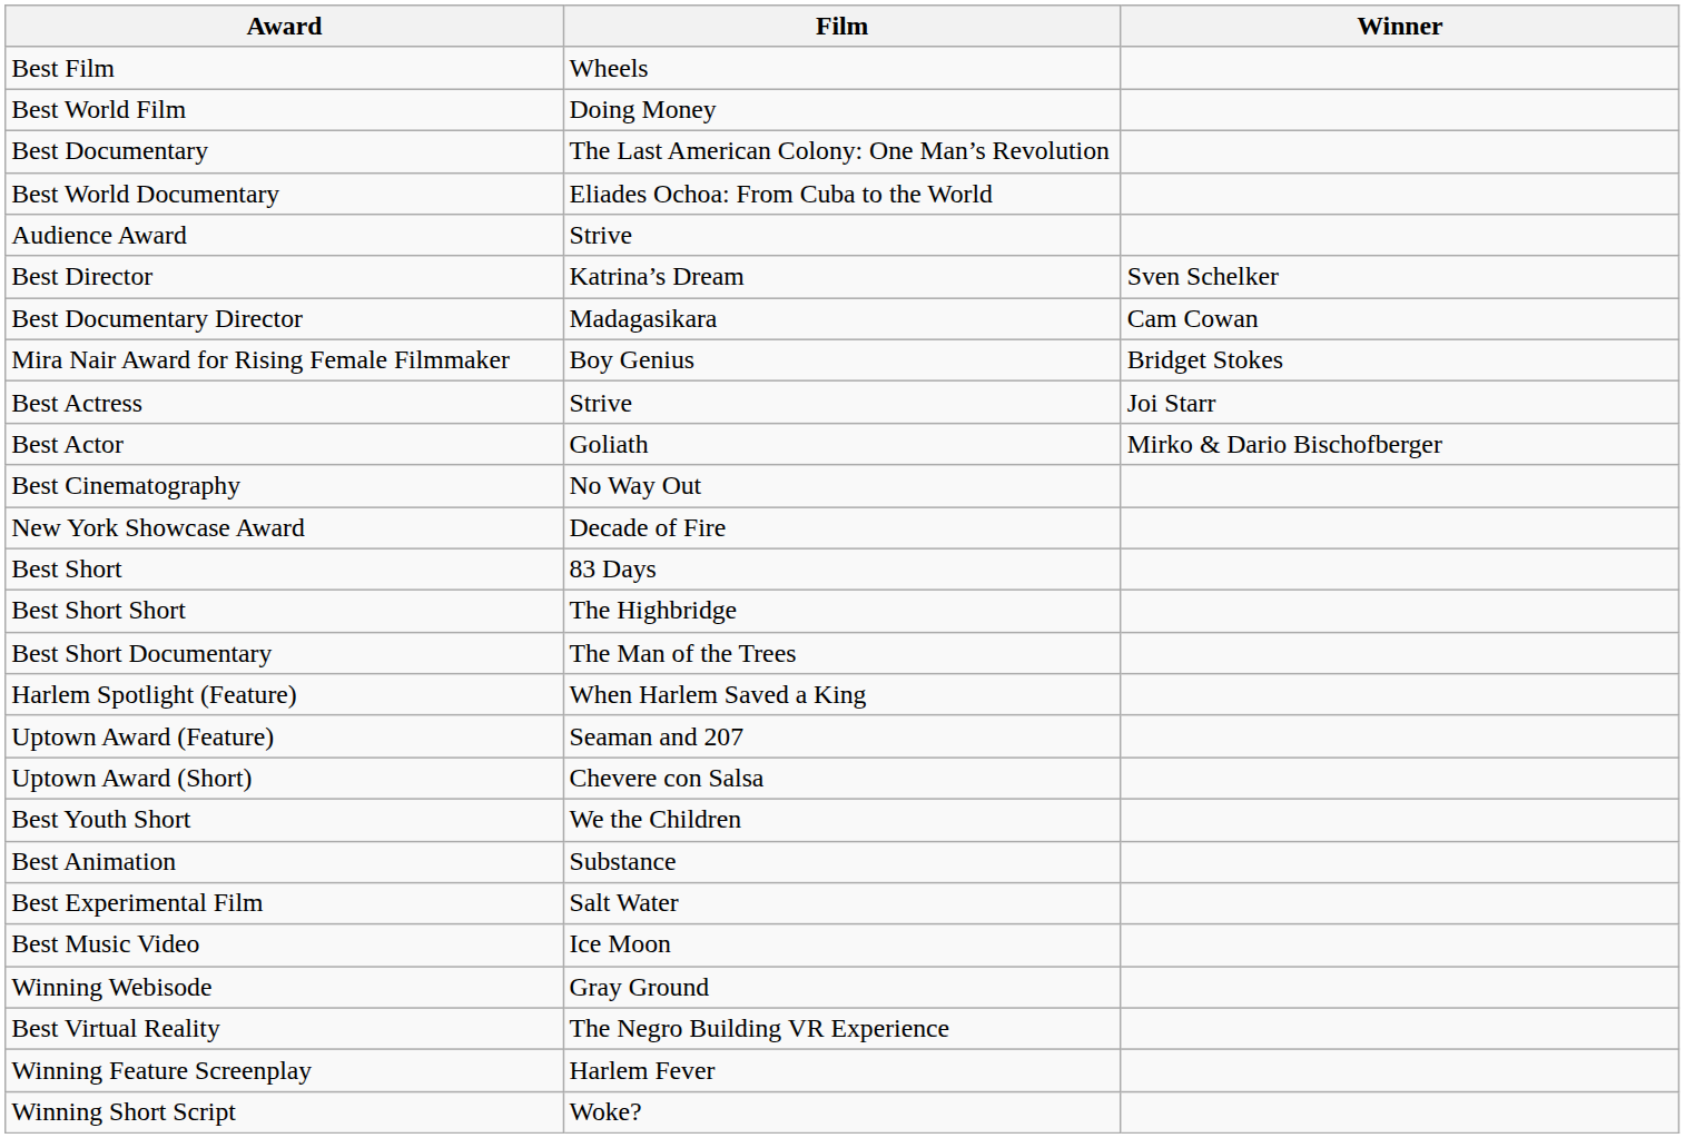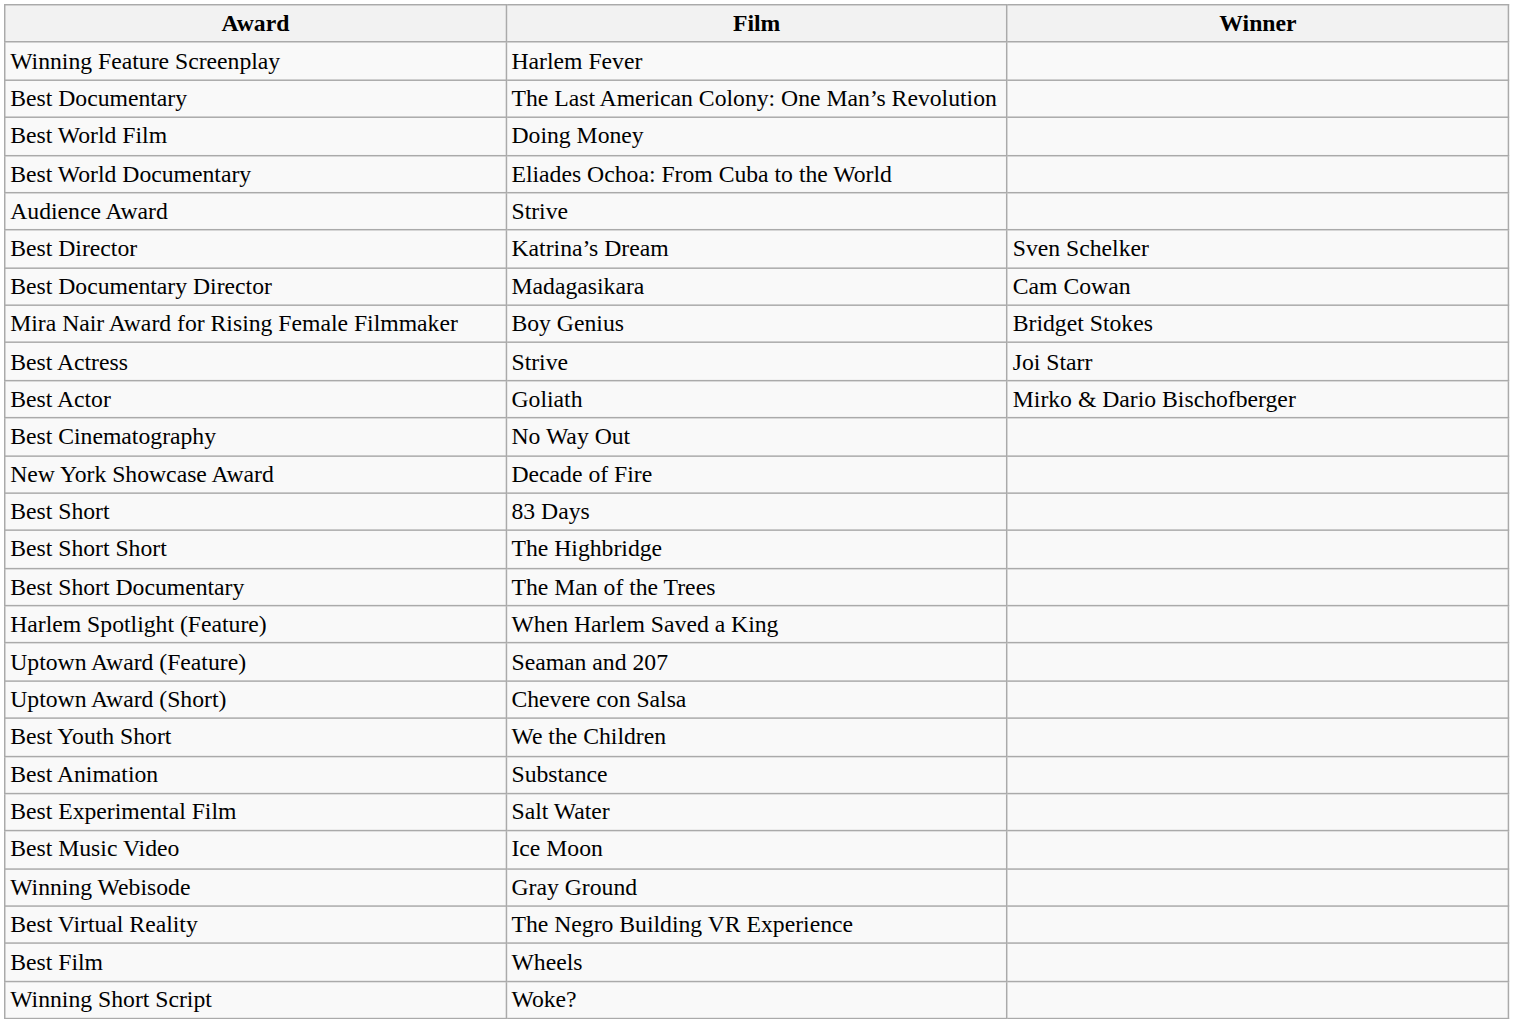 <table class="wikitable">
 <tr>
 <th width=33%>Award</th>
 <th width=33%>Film</th>
 <th width=33%>Winner</th>
 </tr>
 <tr>
-<td>Best Film</td>
-<td>Wheels</td>
+<td>Winning Feature Screenplay</td>
+<td>Harlem Fever</td>
+<td></td>
+</tr>
+<tr>
+<td>Best Documentary</td>
+<td>The Last American Colony: One Man’s Revolution</td>
 <td></td>
 </tr>
 <tr>
 <td>Best World Film</td>
 <td>Doing Money</td>
-<td></td>
-</tr>
-<tr>
-<td>Best Documentary</td>
-<td>The Last American Colony: One Man’s Revolution</td>
 <td></td>
 </tr>
 <tr>
 <td>Best World Documentary</td>
 <td>Eliades Ochoa: From Cuba to the World</td>
 <td></td>
 </tr>
 <tr>
 <td>Audience Award</td>
 <td>Strive</td>
 <td></td>
 </tr>
 <tr>
 <td>Best Director</td>
 <td>Katrina’s Dream</td>
 <td>Sven Schelker</td>
 </tr>
 <tr>
 <td>Best Documentary Director</td>
 <td>Madagasikara</td>
 <td>Cam Cowan</td>
 </tr>
 <tr>
 <td>Mira Nair Award for Rising Female Filmmaker</td>
 <td>Boy Genius</td>
 <td>Bridget Stokes</td>
 </tr>
 <tr>
 <td>Best Actress</td>
 <td>Strive</td>
 <td>Joi Starr</td>
 </tr>
 <tr>
 <td>Best Actor</td>
 <td>Goliath</td>
 <td>Mirko & Dario Bischofberger</td>
 </tr>
 <tr>
 <td>Best Cinematography</td>
 <td>No Way Out</td>
 <td></td>
 </tr>
 <tr>
 <td>New York Showcase Award</td>
 <td>Decade of Fire</td>
 <td></td>
 </tr>
 <tr>
 <td>Best Short</td>
 <td>83 Days</td>
 <td></td>
 </tr>
 <tr>
 <td>Best Short Short</td>
 <td>The Highbridge</td>
 <td></td>
 </tr>
 <tr>
 <td>Best Short Documentary</td>
 <td>The Man of the Trees</td>
 <td></td>
 </tr>
 <tr>
 <td>Harlem Spotlight (Feature)</td>
 <td>When Harlem Saved a King</td>
 <td></td>
 </tr>
 <tr>
 <td>Uptown Award (Feature)</td>
 <td>Seaman and 207</td>
 <td></td>
 </tr>
 <tr>
 <td>Uptown Award (Short)</td>
 <td>Chevere con Salsa</td>
 <td></td>
 </tr>
 <tr>
 <td>Best Youth Short</td>
 <td>We the Children</td>
 <td></td>
 </tr>
 <tr>
 <td>Best Animation</td>
 <td>Substance</td>
 <td></td>
 </tr>
 <tr>
 <td>Best Experimental Film</td>
 <td>Salt Water</td>
 <td></td>
 </tr>
 <tr>
 <td>Best Music Video</td>
 <td>Ice Moon</td>
 <td></td>
 </tr>
 <tr>
 <td>Winning Webisode</td>
 <td>Gray Ground</td>
 <td></td>
 </tr>
 <tr>
 <td>Best Virtual Reality</td>
 <td>The Negro Building VR Experience</td>
 <td></td>
 </tr>
 <tr>
-<td>Winning Feature Screenplay</td>
-<td>Harlem Fever</td>
+<td>Best Film</td>
+<td>Wheels</td>
 <td></td>
 </tr>
 <tr>
 <td>Winning Short Script</td>
 <td>Woke?</td>
 <td></td>
 </tr>
 </table>
